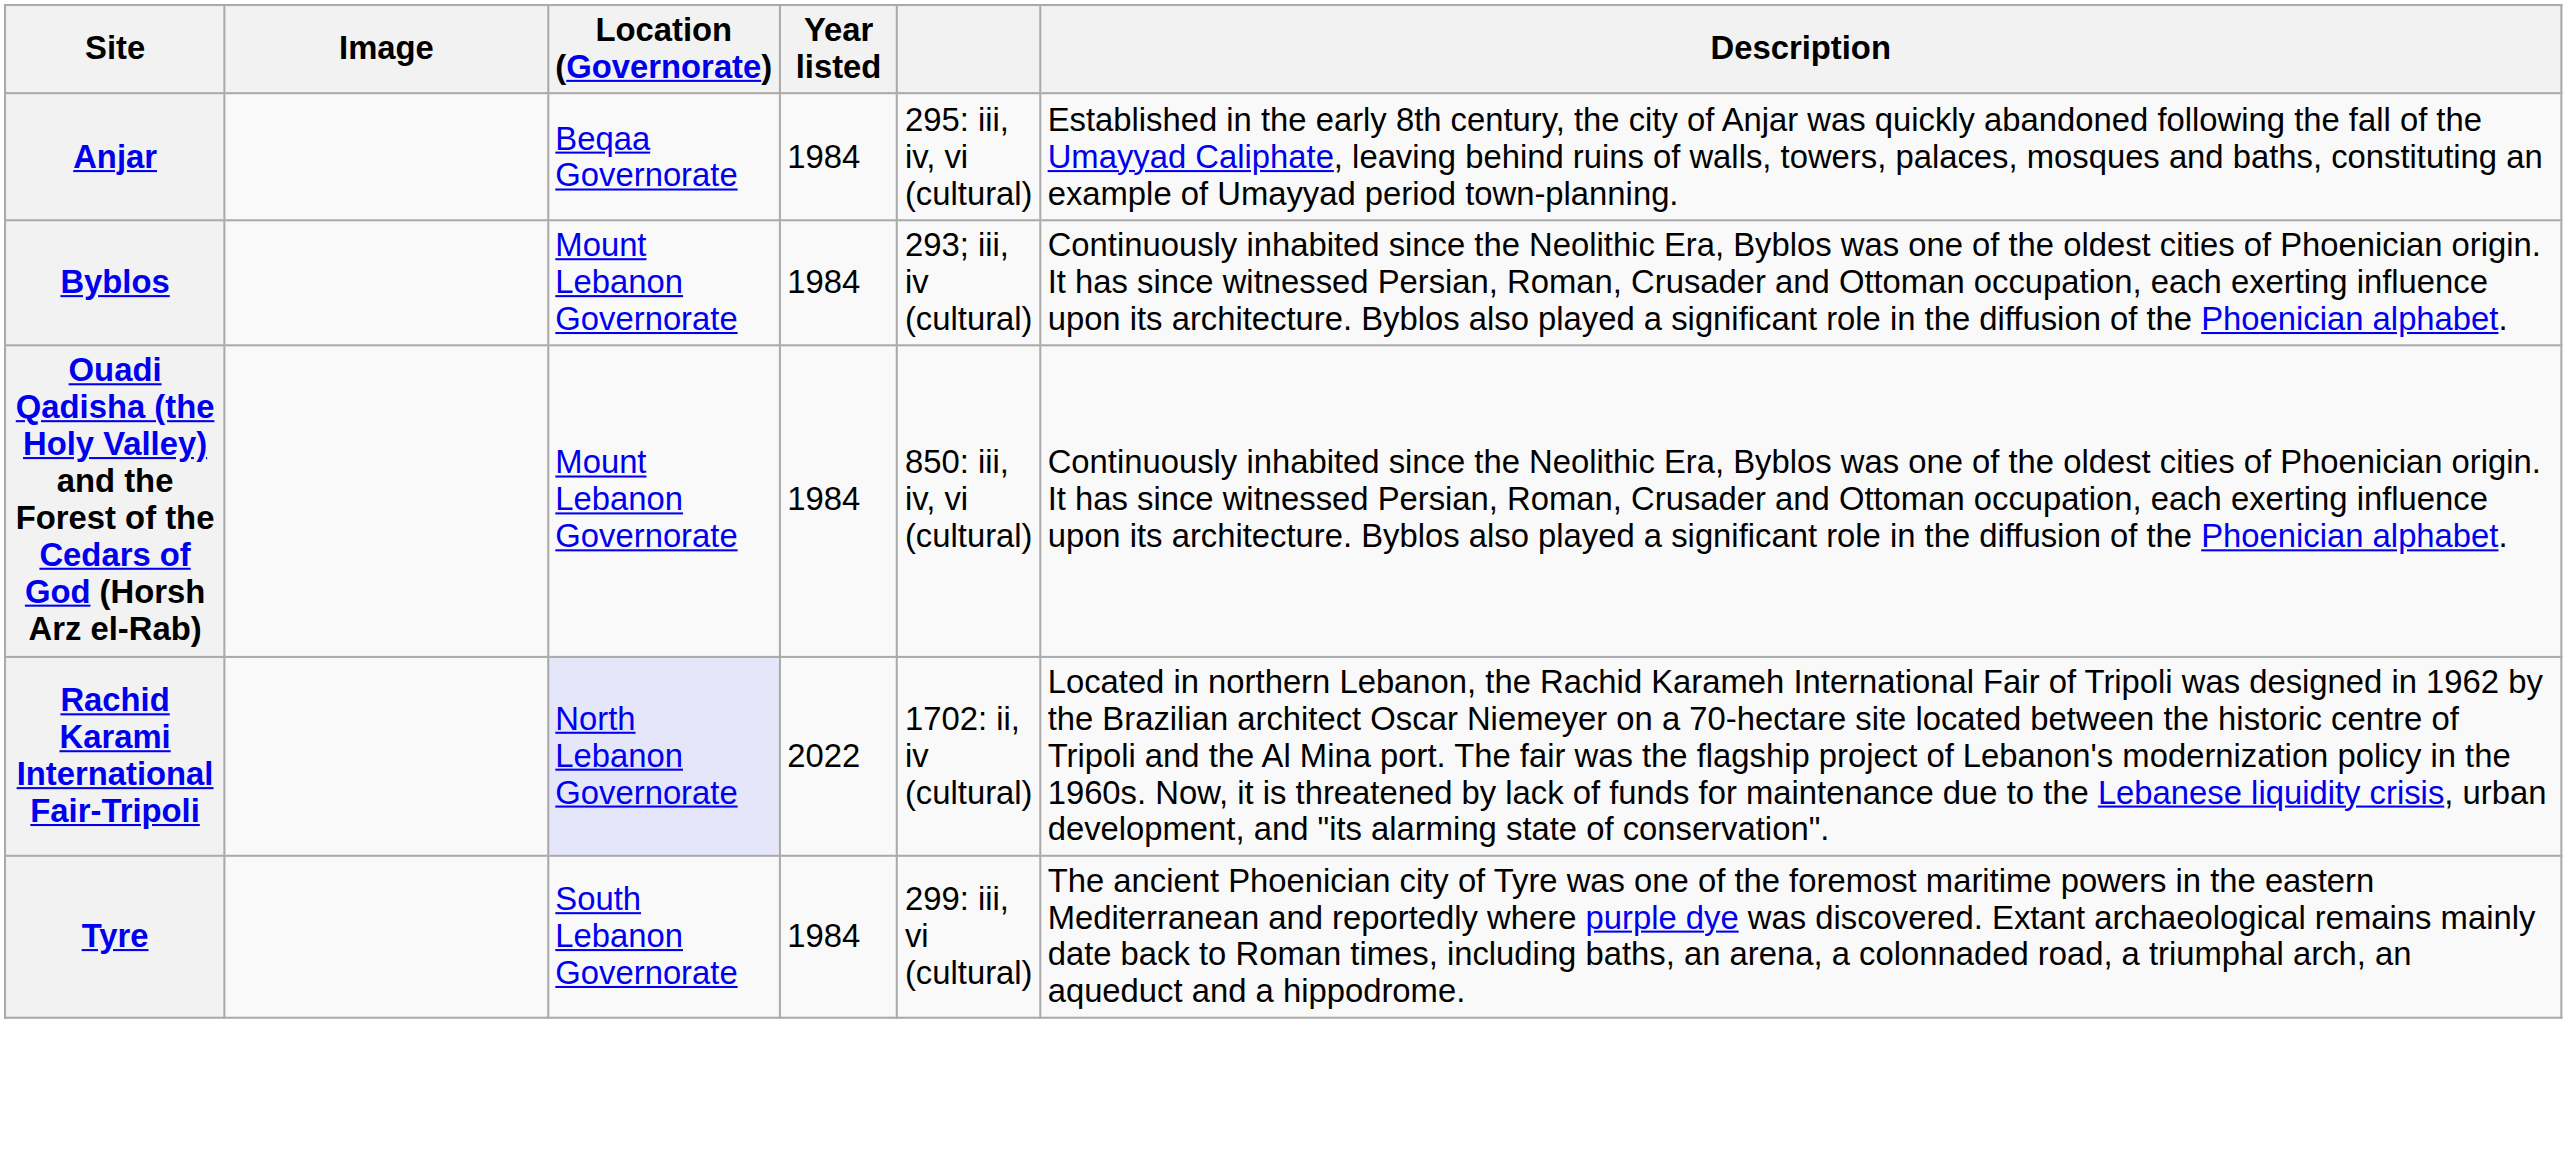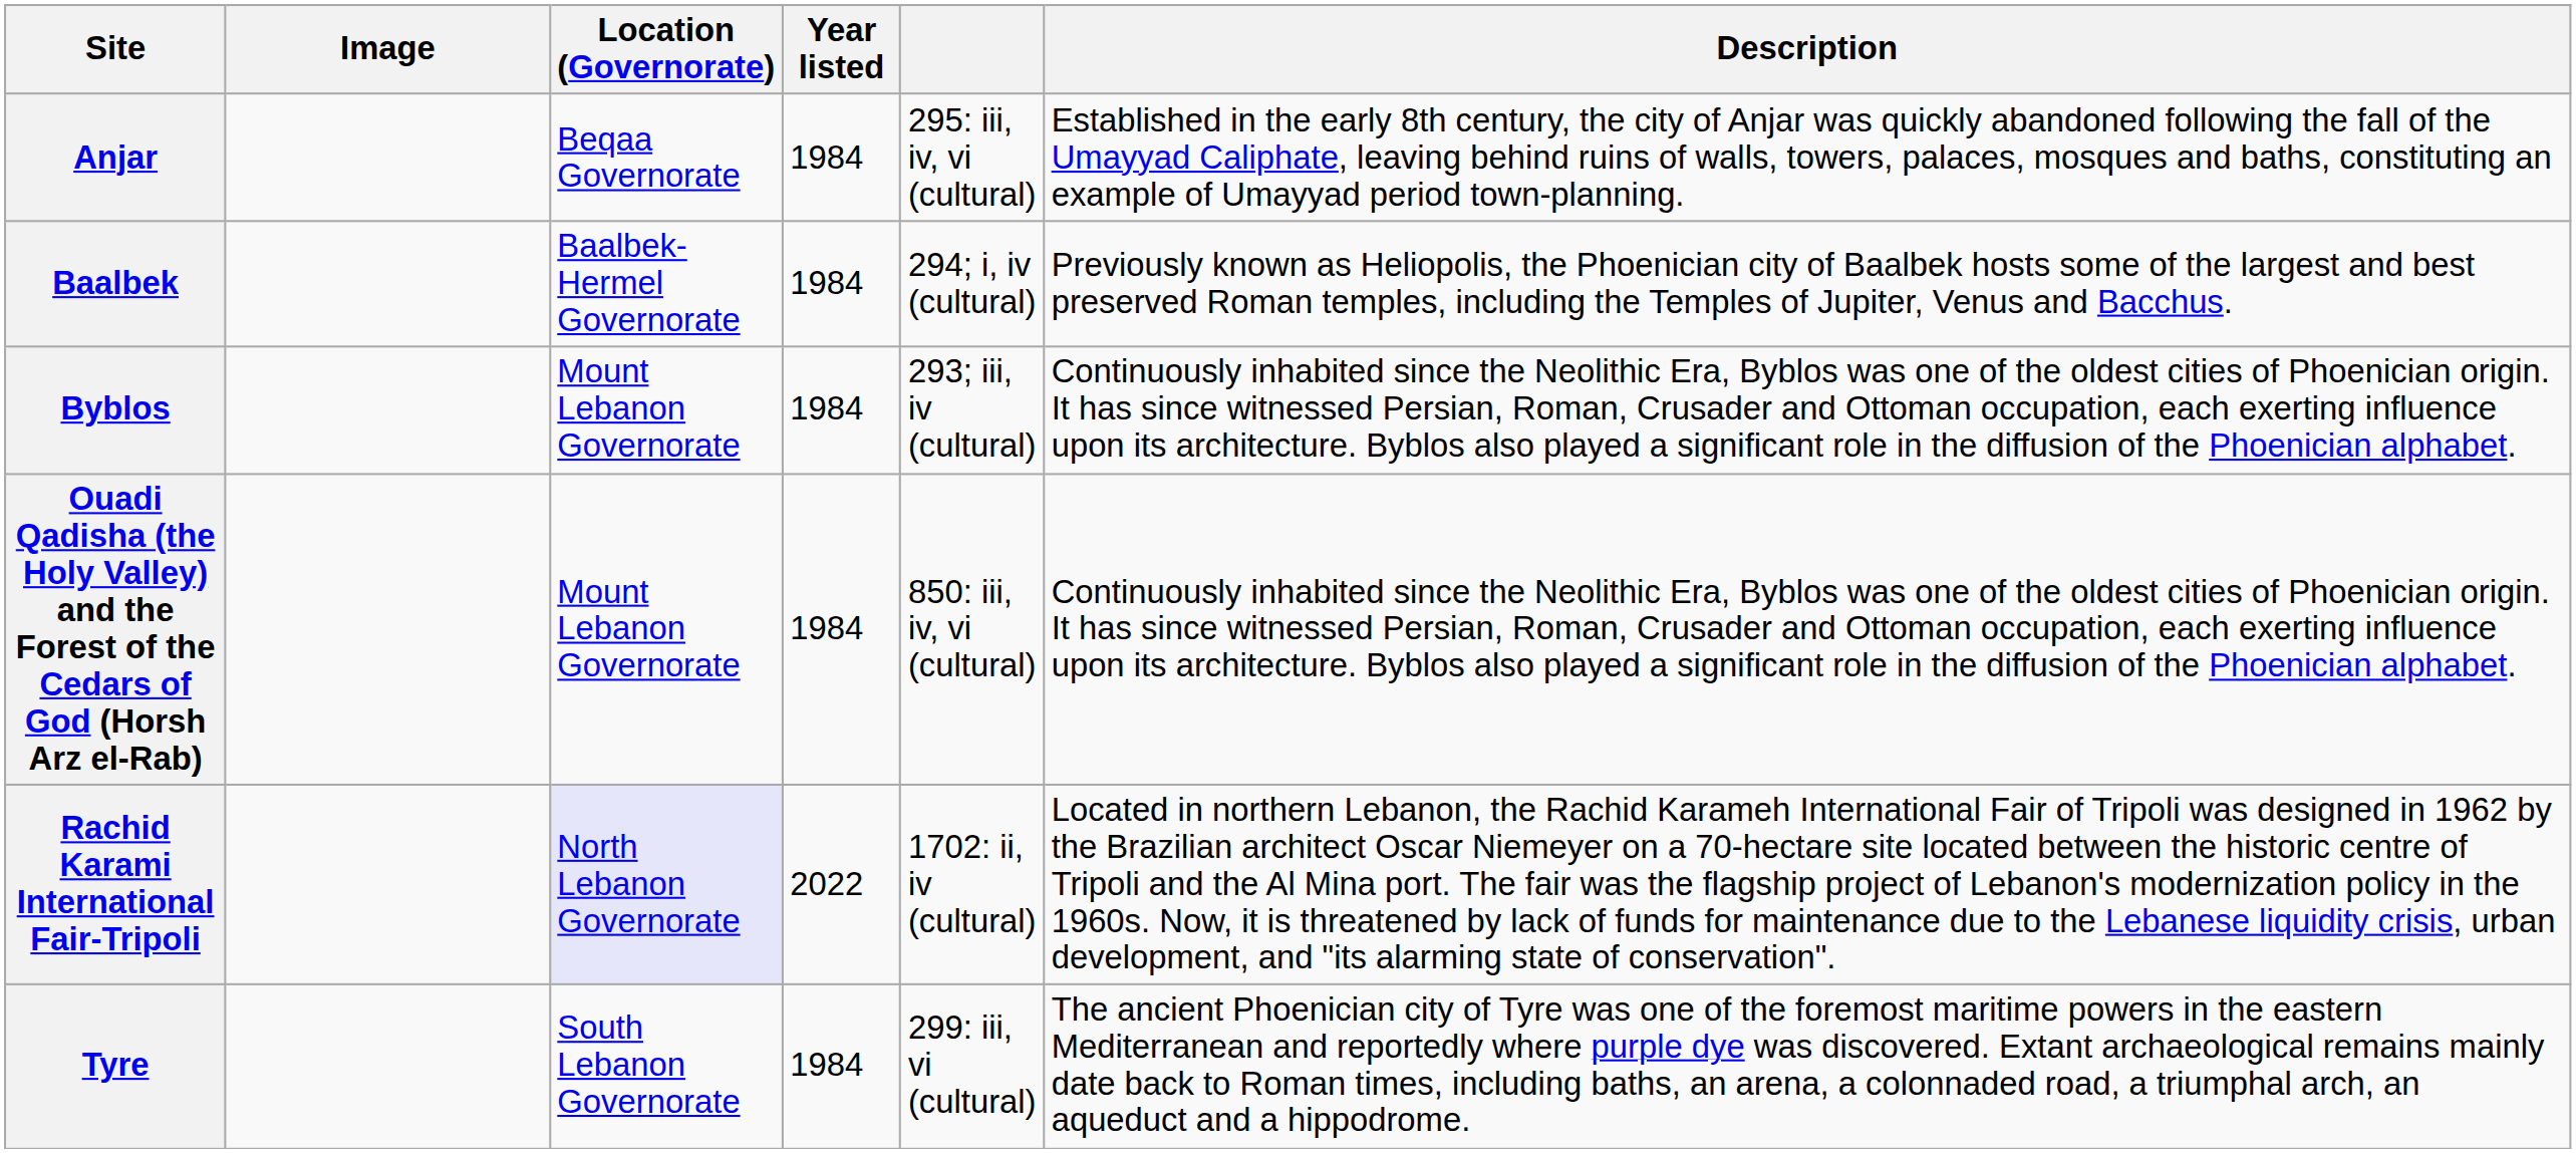 <table class="wikitable sortable plainrowheaders">
 <tr>
 <th style="width:100px;" scope="col">Site</th>
 <th class="unsortable"  style="width:150px;" scope="col">Image</th>
 <th style="width:80px;" scope="col">Location (<a href='#'>Governorate</a>)</th>
 <th style="width:50px;" scope="col">Year listed</th>
 <th style="width:60px;" scope="col" data-sort-type="number"></th>
 <th scope="col" class="unsortable">Description</th>
 </tr>
 <tr>
 <th scope="row"><a href='#'>Anjar</a></th>
 <td></td>
 <td><a href='#'>Beqaa Governorate</a></td>
 <td>1984</td>
 <td>295: iii, iv, vi (cultural)</td>
 <td>Established in the early 8th century, the city of Anjar was quickly abandoned following the fall of the <a href='#'>Umayyad Caliphate</a>, leaving behind ruins of walls, towers, palaces, mosques and baths, constituting an example of Umayyad period town-planning.</td>
+</tr>
+<tr>
+<th scope="row"><a href='#'>Baalbek</a></th>
+<td></td>
+<td><a href='#'>Baalbek-Hermel Governorate</a></td>
+<td>1984</td>
+<td>294; i, iv (cultural)</td>
+<td>Previously known as Heliopolis, the Phoenician city of Baalbek hosts some of the largest and best preserved Roman temples, including the Temples of Jupiter, Venus and <a href='#'>Bacchus</a>.</td>
 </tr>
 <tr>
 <th scope="row"><a href='#'>Byblos</a></th>
 <td></td>
 <td><a href='#'>Mount Lebanon Governorate</a></td>
 <td>1984</td>
 <td>293; iii, iv (cultural)</td>
 <td>Continuously inhabited since the Neolithic Era, Byblos was one of the oldest cities of Phoenician origin. It has since witnessed Persian, Roman, Crusader and Ottoman occupation, each exerting influence upon its architecture. Byblos also played a significant role in the diffusion of the <a href='#'>Phoenician alphabet</a>.</td>
 </tr>
 <tr>
 <th scope="row"><a href='#'>Ouadi Qadisha (the Holy Valley)</a> and the Forest of the <a href='#'>Cedars of God</a> (Horsh Arz el-Rab)</th>
 <td></td>
 <td><a href='#'>Mount Lebanon Governorate</a></td>
 <td>1984</td>
 <td>850: iii, iv, vi (cultural)</td>
 <td>Continuously inhabited since the Neolithic Era, Byblos was one of the oldest cities of Phoenician origin. It has since witnessed Persian, Roman, Crusader and Ottoman occupation, each exerting influence upon its architecture. Byblos also played a significant role in the diffusion of the <a href='#'>Phoenician alphabet</a>.</td>
 </tr>
 <tr>
 <th scope="row"><a href='#'>Rachid Karami International Fair-Tripoli</a></th>
 <td></td>
 <td style="background: lavender;"><a href='#'>North Lebanon Governorate</a></td>
 <td>2022</td>
 <td>1702: ii, iv (cultural)</td>
 <td>Located in northern Lebanon, the Rachid Karameh International Fair of Tripoli was designed in 1962 by the Brazilian architect Oscar Niemeyer on a 70-hectare site located between the historic centre of Tripoli and the Al Mina port. The fair was the flagship project of Lebanon's modernization policy in the 1960s. Now, it is threatened by lack of funds for maintenance due to the <a href='#'>Lebanese liquidity crisis</a>, urban development, and "its alarming state of conservation".</td>
 </tr>
 <tr>
 <th scope="row"><a href='#'>Tyre</a></th>
 <td></td>
 <td><a href='#'>South Lebanon Governorate</a></td>
 <td>1984</td>
 <td>299: iii, vi (cultural)</td>
 <td>The ancient Phoenician city of Tyre was one of the foremost maritime powers in the eastern Mediterranean and reportedly where <a href='#'>purple dye</a> was discovered. Extant archaeological remains mainly date back to Roman times, including baths, an arena, a colonnaded road, a triumphal arch, an aqueduct and a hippodrome.</td>
 </tr>
 </table>
